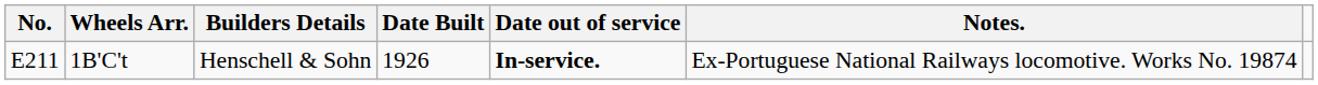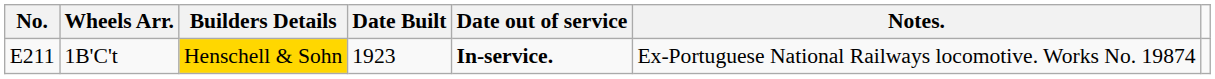 <table class="wikitable">
 <tr>
 <th>No.</th>
 <th>Wheels Arr.</th>
 <th>Builders Details</th>
 <th>Date Built</th>
 <th>Date out of service</th>
 <th>Notes.</th>
 </tr>
 <tr>
 <td>E211</td>
 <td>1B'C't</td>
-<td>Henschell & Sohn</td>
-<td>1926</td>
+<td style="background: gold;">Henschell & Sohn</td>
+<td>1923</td>
 <td><strong>In-service.</strong></td>
 <td>Ex-Portuguese National Railways locomotive. Works No. 19874</td>
 <td></td>
 </tr>
 </table>
